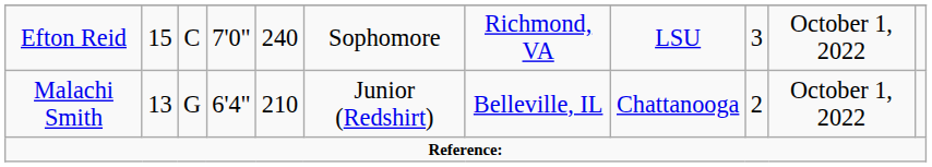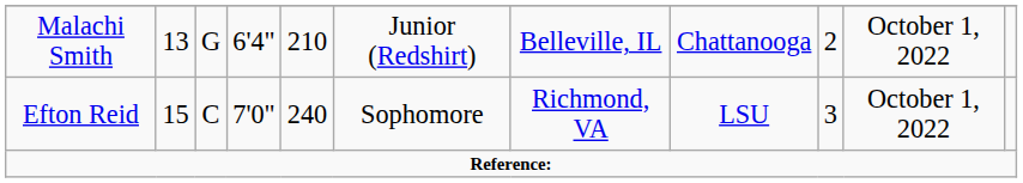 <table class="wikitable sortable" style="text-align: center">
 <tr align=center>
+</tr>
+<tr>
+<td><a href='#'>Malachi Smith</a></td>
+<td>13</td>
+<td>G</td>
+<td>6'4"</td>
+<td>210</td>
+<td>Junior (<a href='#'>Redshirt</a>)</td>
+<td><a href='#'>Belleville, IL</a></td>
+<td><a href='#'>Chattanooga</a></td>
+<td>2</td>
+<td>October 1, 2022</td>
+<td></td>
 </tr>
 <tr>
 <td><a href='#'>Efton Reid</a></td>
 <td>15</td>
 <td>C</td>
 <td>7'0"</td>
 <td>240</td>
 <td>Sophomore</td>
 <td><a href='#'>Richmond, VA</a></td>
 <td><a href='#'>LSU</a></td>
 <td>3</td>
 <td>October 1, 2022</td>
 <td></td>
 </tr>
 <tr>
-<td><a href='#'>Malachi Smith</a></td>
-<td>13</td>
-<td>G</td>
-<td>6'4"</td>
-<td>210</td>
-<td>Junior (<a href='#'>Redshirt</a>)</td>
-<td><a href='#'>Belleville, IL</a></td>
-<td><a href='#'>Chattanooga</a></td>
-<td>2</td>
-<td>October 1, 2022</td>
-<td></td>
-</tr>
-<tr>
 <td colspan="11" style="font-size:8pt; text-align:center;"><strong>Reference:</strong></td>
 </tr>
 </table>
